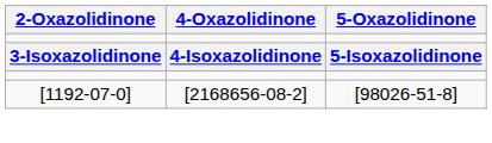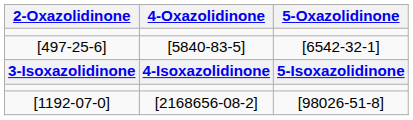 <table class=wikitable style="text-align: center;">
 <tr>
 <th><a href='#'>2-Oxazolidinone</a></th>
 <th><a href='#'>4-Oxazolidinone</a></th>
 <th><a href='#'>5-Oxazolidinone</a></th>
 </tr>
 <tr>
 <td></td>
 <td></td>
 <td></td>
+</tr>
+<tr>
+<td>[497-25-6]</td>
+<td>[5840-83-5]</td>
+<td>[6542-32-1]</td>
 </tr>
 <tr>
 <th><a href='#'>3-Isoxazolidinone</a></th>
 <th><a href='#'>4-Isoxazolidinone</a></th>
 <th><a href='#'>5-Isoxazolidinone</a></th>
 </tr>
 <tr>
 <td></td>
 <td></td>
 <td></td>
 </tr>
 <tr>
 <td>[1192-07-0]</td>
 <td>[2168656-08-2]</td>
 <td>[98026-51-8]</td>
 </tr>
 </table>
